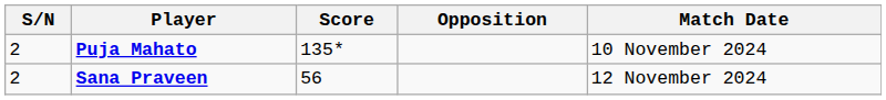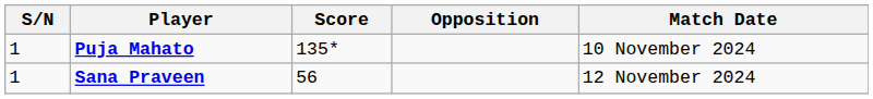 <table style="width:100%;" class="wikitable">
 <tr>
 <th>S/N</th>
 <th>Player</th>
 <th>Score</th>
 <th>Opposition</th>
 <th>Match Date</th>
 </tr>
 <tr>
-<td>2</td>
+<td>1</td>
 <td><strong><a href='#'>Puja Mahato</a></strong></td>
 <td>135*</td>
 <td></td>
 <td>10 November 2024</td>
 </tr>
 <tr>
-<td>2</td>
+<td>1</td>
 <td><strong><a href='#'>Sana Praveen</a></strong></td>
 <td>56</td>
 <td></td>
 <td>12 November 2024</td>
 </tr>
 </table>
